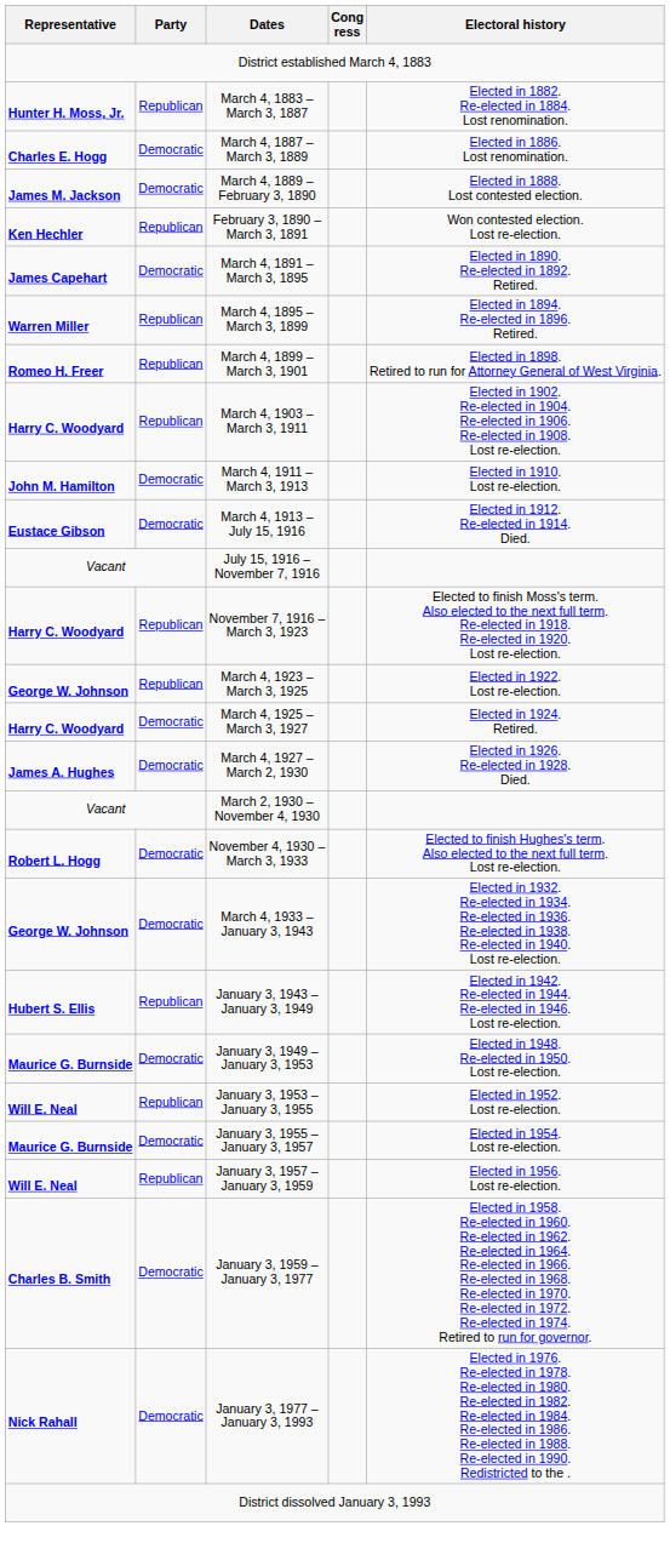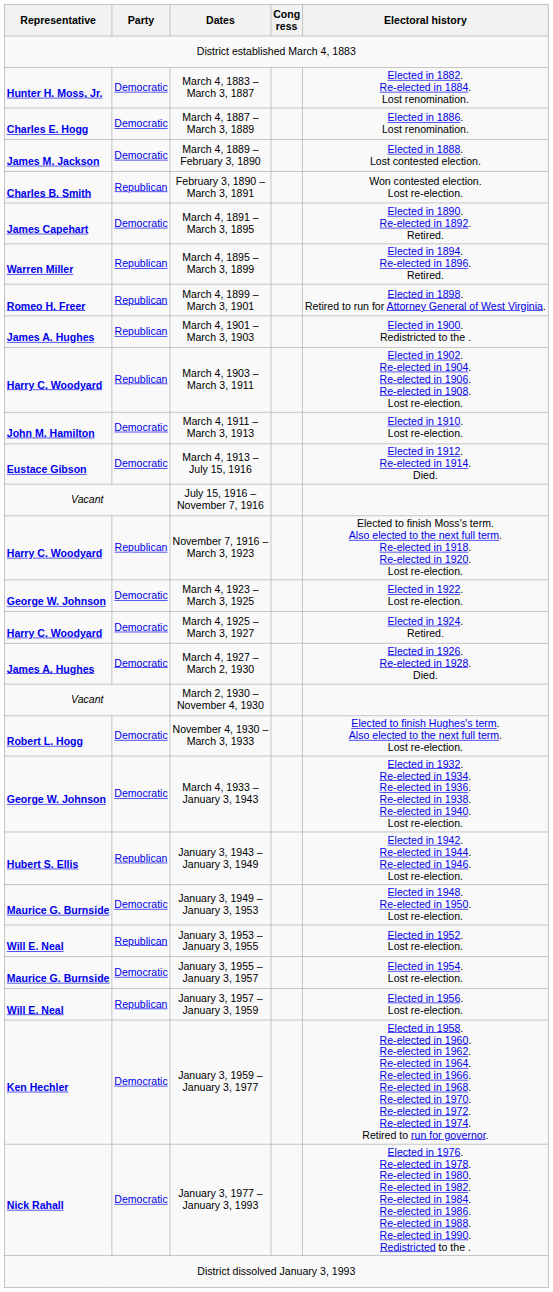 <table class=wikitable style="text-align:center">
 <tr style="height:3em">
 <th>Representative</th>
 <th>Party</th>
 <th>Dates</th>
 <th>Cong<br>ress</th>
 <th>Electoral history</th>
 </tr>
 <tr style="height:3em">
 <td colspan=5>District established March 4, 1883</td>
 </tr>
 <tr style="height:3em">
 <td align=left nowrap> <br> <strong><a href='#'>Hunter H. Moss, Jr.</a></strong><br></td>
-<td><a href='#'>Republican</a></td>
+<td><a href='#'>Democratic</a></td>
 <td>March 4, 1883 – <br>March 3, 1887</td>
 <td></td>
 <td><a href='#'>Elected in 1882</a>.<br><a href='#'>Re-elected in 1884</a>.<br>Lost renomination.</td>
 </tr>
 <tr style="height:3em">
 <td align=left nowrap> <br> <strong><a href='#'>Charles E. Hogg</a></strong><br></td>
 <td><a href='#'>Democratic</a></td>
 <td>March 4, 1887 – <br>March 3, 1889</td>
 <td></td>
 <td><a href='#'>Elected in 1886</a>.<br>Lost renomination.</td>
 </tr>
 <tr style="height:3em">
 <td align=left nowrap> <br> <strong><a href='#'>James M. Jackson</a></strong><br></td>
 <td><a href='#'>Democratic</a></td>
 <td>March 4, 1889 – <br>February 3, 1890</td>
 <td></td>
 <td><a href='#'>Elected in 1888</a>.<br>Lost contested election.</td>
 </tr>
 <tr style="height:3em">
-<td align=left nowrap> <br> <strong><a href='#'>Ken Hechler</a></strong><br></td>
+<td align=left nowrap><br> <strong><a href='#'>Charles B. Smith</a></strong><br></td>
 <td><a href='#'>Republican</a></td>
 <td>February 3, 1890 – <br>March 3, 1891</td>
 <td></td>
 <td>Won contested election.<br>Lost re-election.</td>
 </tr>
 <tr style="height:3em">
 <td align=left nowrap><br> <strong><a href='#'>James Capehart</a></strong><br></td>
 <td><a href='#'>Democratic</a></td>
 <td>March 4, 1891 – <br>March 3, 1895</td>
 <td></td>
 <td><a href='#'>Elected in 1890</a>.<br><a href='#'>Re-elected in 1892</a>.<br>Retired.</td>
 </tr>
 <tr style="height:3em">
 <td align=left nowrap> <br> <strong><a href='#'>Warren Miller</a></strong><br></td>
 <td><a href='#'>Republican</a></td>
 <td>March 4, 1895 – <br>March 3, 1899</td>
 <td></td>
 <td><a href='#'>Elected in 1894</a>.<br><a href='#'>Re-elected in 1896</a>.<br>Retired.</td>
 </tr>
 <tr style="height:3em">
 <td align=left nowrap> <br> <strong><a href='#'>Romeo H. Freer</a></strong><br></td>
 <td><a href='#'>Republican</a></td>
 <td>March 4, 1899 – <br>March 3, 1901</td>
 <td></td>
 <td><a href='#'>Elected in 1898</a>.<br>Retired to run for <a href='#'>Attorney General of West Virginia</a>.</td>
+</tr>
+<tr style="height:3em">
+<td align=left nowrap> <br> <strong><a href='#'>James A. Hughes</a></strong><br></td>
+<td><a href='#'>Republican</a></td>
+<td>March 4, 1901 – <br>March 3, 1903</td>
+<td></td>
+<td><a href='#'>Elected in 1900</a>.<br>Redistricted to the .</td>
 </tr>
 <tr style="height:3em">
 <td align=left nowrap> <br> <strong><a href='#'>Harry C. Woodyard</a></strong><br></td>
 <td><a href='#'>Republican</a></td>
 <td>March 4, 1903 – <br>March 3, 1911</td>
 <td></td>
 <td><a href='#'>Elected in 1902</a>.<br><a href='#'>Re-elected in 1904</a>.<br><a href='#'>Re-elected in 1906</a>.<br><a href='#'>Re-elected in 1908</a>.<br>Lost re-election.</td>
 </tr>
 <tr style="height:3em">
 <td align=left nowrap><br> <strong><a href='#'>John M. Hamilton</a></strong><br></td>
 <td><a href='#'>Democratic</a></td>
 <td>March 4, 1911 – <br>March 3, 1913</td>
 <td></td>
 <td><a href='#'>Elected in 1910</a>.<br>Lost re-election.</td>
 </tr>
 <tr style="height:3em">
 <td align=left nowrap> <br> <strong><a href='#'>Eustace Gibson</a></strong><br></td>
 <td><a href='#'>Democratic</a></td>
 <td>March 4, 1913 – <br>July 15, 1916</td>
 <td></td>
 <td><a href='#'>Elected in 1912</a>.<br><a href='#'>Re-elected in 1914</a>.<br>Died.</td>
 </tr>
 <tr style="height:3em">
 <td colspan=2><em>Vacant</em></td>
 <td>July 15, 1916 – <br>November 7, 1916</td>
 <td></td>
 <td></td>
 </tr>
 <tr style="height:3em">
 <td align=left nowrap> <br> <strong><a href='#'>Harry C. Woodyard</a></strong><br></td>
 <td><a href='#'>Republican</a></td>
 <td>November 7, 1916 – <br>March 3, 1923</td>
 <td></td>
 <td>Elected to finish Moss's term.<br><a href='#'>Also elected to the next full term</a>.<br><a href='#'>Re-elected in 1918</a>.<br><a href='#'>Re-elected in 1920</a>.<br>Lost re-election.</td>
 </tr>
 <tr style="height:3em">
 <td align=left nowrap> <br> <strong><a href='#'>George W. Johnson</a></strong><br></td>
-<td><a href='#'>Republican</a></td>
+<td><a href='#'>Democratic</a></td>
 <td>March 4, 1923 – <br>March 3, 1925</td>
 <td></td>
 <td><a href='#'>Elected in 1922</a>.<br>Lost re-election.</td>
 </tr>
 <tr style="height:3em">
 <td align=left nowrap> <br> <strong><a href='#'>Harry C. Woodyard</a></strong><br></td>
 <td><a href='#'>Democratic</a></td>
 <td>March 4, 1925 – <br>March 3, 1927</td>
 <td></td>
 <td><a href='#'>Elected in 1924</a>.<br>Retired.</td>
 </tr>
 <tr style="height:3em">
 <td align=left nowrap> <br> <strong><a href='#'>James A. Hughes</a></strong><br></td>
 <td><a href='#'>Democratic</a></td>
 <td>March 4, 1927 – <br>March 2, 1930</td>
 <td></td>
 <td><a href='#'>Elected in 1926</a>.<br><a href='#'>Re-elected in 1928</a>.<br>Died.</td>
 </tr>
 <tr style="height:3em">
 <td colspan=2><em>Vacant</em></td>
 <td>March 2, 1930 – <br>November 4, 1930</td>
 <td></td>
 <td></td>
 </tr>
 <tr style="height:3em">
 <td align=left nowrap><br> <strong><a href='#'>Robert L. Hogg</a></strong><br></td>
 <td><a href='#'>Democratic</a></td>
 <td>November 4, 1930 – <br>March 3, 1933</td>
 <td></td>
 <td><a href='#'>Elected to finish Hughes's term</a>.<br><a href='#'>Also elected to the next full term</a>.<br>Lost re-election.</td>
 </tr>
 <tr style="height:3em">
 <td align=left nowrap> <br> <strong><a href='#'>George W. Johnson</a></strong><br></td>
 <td><a href='#'>Democratic</a></td>
 <td>March 4, 1933 – <br>January 3, 1943</td>
 <td></td>
 <td><a href='#'>Elected in 1932</a>.<br><a href='#'>Re-elected in 1934</a>.<br><a href='#'>Re-elected in 1936</a>.<br><a href='#'>Re-elected in 1938</a>.<br><a href='#'>Re-elected in 1940</a>.<br>Lost re-election.</td>
 </tr>
 <tr style="height:3em">
 <td align=left nowrap><br> <strong><a href='#'>Hubert S. Ellis</a></strong><br></td>
 <td><a href='#'>Republican</a></td>
 <td>January 3, 1943 – <br>January 3, 1949</td>
 <td></td>
 <td><a href='#'>Elected in 1942</a>.<br><a href='#'>Re-elected in 1944</a>.<br><a href='#'>Re-elected in 1946</a>.<br>Lost re-election.</td>
 </tr>
 <tr style="height:3em">
 <td align=left nowrap> <br> <strong><a href='#'>Maurice G. Burnside</a></strong><br></td>
 <td><a href='#'>Democratic</a></td>
 <td>January 3, 1949 – <br>January 3, 1953</td>
 <td></td>
 <td><a href='#'>Elected in 1948</a>.<br><a href='#'>Re-elected in 1950</a>.<br>Lost re-election.</td>
 </tr>
 <tr style="height:3em">
 <td align=left nowrap> <br> <strong><a href='#'>Will E. Neal</a></strong><br></td>
 <td><a href='#'>Republican</a></td>
 <td>January 3, 1953 – <br>January 3, 1955</td>
 <td></td>
 <td><a href='#'>Elected in 1952</a>.<br>Lost re-election.</td>
 </tr>
 <tr style="height:3em">
 <td align=left nowrap> <br> <strong><a href='#'>Maurice G. Burnside</a></strong><br></td>
 <td><a href='#'>Democratic</a></td>
 <td>January 3, 1955 – <br>January 3, 1957</td>
 <td></td>
 <td><a href='#'>Elected in 1954</a>.<br>Lost re-election.</td>
 </tr>
 <tr style="height:3em">
 <td align=left nowrap> <br> <strong><a href='#'>Will E. Neal</a></strong><br></td>
 <td><a href='#'>Republican</a></td>
 <td>January 3, 1957 – <br>January 3, 1959</td>
 <td></td>
 <td><a href='#'>Elected in 1956</a>.<br>Lost re-election.</td>
 </tr>
 <tr style="height:3em">
-<td align=left nowrap><br> <strong><a href='#'>Charles B. Smith</a></strong><br></td>
+<td align=left nowrap> <br> <strong><a href='#'>Ken Hechler</a></strong><br></td>
 <td><a href='#'>Democratic</a></td>
 <td>January 3, 1959 – <br>January 3, 1977</td>
 <td></td>
 <td><a href='#'>Elected in 1958</a>.<br><a href='#'>Re-elected in 1960</a>.<br><a href='#'>Re-elected in 1962</a>.<br><a href='#'>Re-elected in 1964</a>.<br><a href='#'>Re-elected in 1966</a>.<br><a href='#'>Re-elected in 1968</a>.<br><a href='#'>Re-elected in 1970</a>.<br><a href='#'>Re-elected in 1972</a>.<br><a href='#'>Re-elected in 1974</a>.<br>Retired to <a href='#'>run for governor</a>.</td>
 </tr>
 <tr style="height:3em">
 <td align=left nowrap> <br> <strong><a href='#'>Nick Rahall</a></strong><br></td>
 <td><a href='#'>Democratic</a></td>
 <td>January 3, 1977 – <br>January 3, 1993</td>
 <td></td>
 <td><a href='#'>Elected in 1976</a>.<br><a href='#'>Re-elected in 1978</a>.<br><a href='#'>Re-elected in 1980</a>.<br><a href='#'>Re-elected in 1982</a>.<br><a href='#'>Re-elected in 1984</a>.<br><a href='#'>Re-elected in 1986</a>.<br><a href='#'>Re-elected in 1988</a>.<br><a href='#'>Re-elected in 1990</a>.<br><a href='#'>Redistricted</a> to the .</td>
 </tr>
 <tr style="height:3em">
 <td colspan=5>District dissolved January 3, 1993</td>
 </tr>
 </table>
